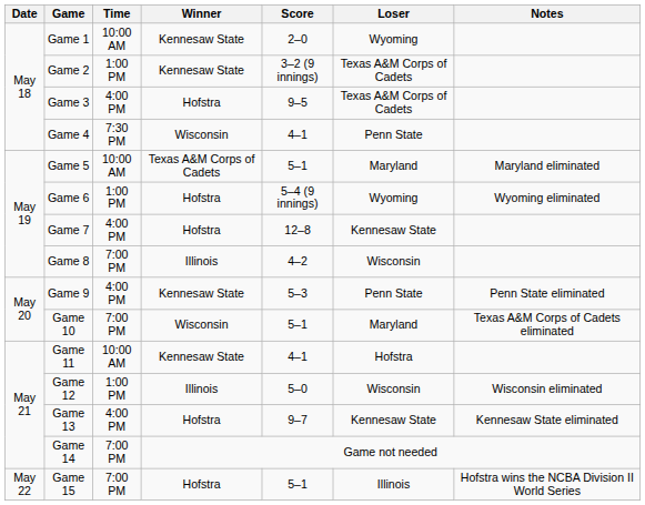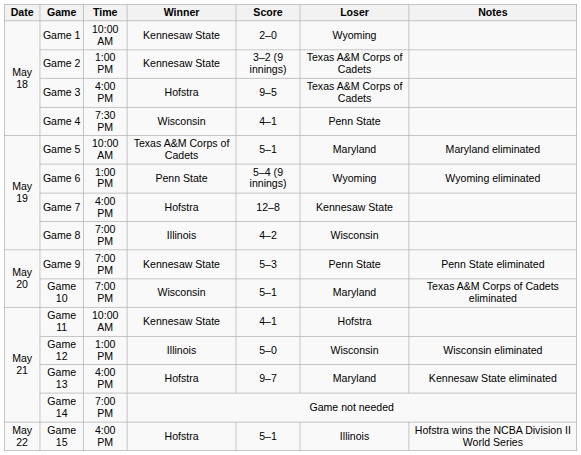 <table class="wikitable">
 <tr align="center">
 <th>Date</th>
 <th>Game</th>
 <th>Time</th>
 <th>Winner</th>
 <th>Score</th>
 <th>Loser</th>
 <th>Notes</th>
 </tr>
 <tr align="center">
 <td rowspan=4>May 18</td>
 <td>Game 1</td>
 <td>10:00 AM</td>
 <td>Kennesaw State</td>
 <td>2–0</td>
 <td>Wyoming</td>
 <td></td>
 </tr>
 <tr align="center">
 <td>Game 2</td>
 <td>1:00 PM</td>
 <td>Kennesaw State</td>
 <td>3–2 (9 innings)</td>
 <td>Texas A&M Corps of Cadets</td>
 <td></td>
 </tr>
 <tr align="center">
 <td>Game 3</td>
 <td>4:00 PM</td>
 <td>Hofstra</td>
 <td>9–5</td>
 <td>Texas A&M Corps of Cadets</td>
 <td></td>
 </tr>
 <tr align="center">
 <td>Game 4</td>
 <td>7:30 PM</td>
 <td>Wisconsin</td>
 <td>4–1</td>
 <td>Penn State</td>
 <td></td>
 </tr>
 <tr align="center">
 <td rowspan=4>May 19</td>
 <td>Game 5</td>
 <td>10:00 AM</td>
 <td>Texas A&M Corps of Cadets</td>
 <td>5–1</td>
 <td>Maryland</td>
 <td>Maryland eliminated</td>
 </tr>
 <tr align="center">
 <td>Game 6</td>
 <td>1:00 PM</td>
-<td>Hofstra</td>
+<td>Penn State</td>
 <td>5–4 (9 innings)</td>
 <td>Wyoming</td>
 <td>Wyoming eliminated</td>
 </tr>
 <tr align="center">
 <td>Game 7</td>
 <td>4:00 PM</td>
 <td>Hofstra</td>
 <td>12–8</td>
 <td>Kennesaw State</td>
 <td></td>
 </tr>
 <tr align="center">
 <td>Game 8</td>
 <td>7:00 PM</td>
 <td>Illinois</td>
 <td>4–2</td>
 <td>Wisconsin</td>
 <td></td>
 </tr>
 <tr align="center">
 <td rowspan=2>May 20</td>
 <td>Game 9</td>
-<td>4:00 PM</td>
+<td>7:00 PM</td>
 <td>Kennesaw State</td>
 <td>5–3</td>
 <td>Penn State</td>
 <td>Penn State eliminated</td>
 </tr>
 <tr align="center">
 <td>Game 10</td>
 <td>7:00 PM</td>
 <td>Wisconsin</td>
 <td>5–1</td>
 <td>Maryland</td>
 <td>Texas A&M Corps of Cadets eliminated</td>
 </tr>
 <tr align="center">
 <td rowspan=4>May 21</td>
 <td>Game 11</td>
 <td>10:00 AM</td>
 <td>Kennesaw State</td>
 <td>4–1</td>
 <td>Hofstra</td>
 <td></td>
 </tr>
 <tr align="center">
 <td>Game 12</td>
 <td>1:00 PM</td>
 <td>Illinois</td>
 <td>5–0</td>
 <td>Wisconsin</td>
 <td>Wisconsin eliminated</td>
 </tr>
 <tr align="center">
 <td>Game 13</td>
 <td>4:00 PM</td>
 <td>Hofstra</td>
 <td>9–7</td>
-<td>Kennesaw State</td>
+<td>Maryland</td>
 <td>Kennesaw State eliminated</td>
 </tr>
 <tr align="center">
 <td>Game 14</td>
 <td>7:00 PM</td>
 <td colspan=4>Game not needed</td>
 </tr>
 <tr align="center">
 <td>May 22</td>
 <td>Game 15</td>
-<td>7:00 PM</td>
+<td>4:00 PM</td>
 <td>Hofstra</td>
 <td>5–1</td>
 <td>Illinois</td>
 <td>Hofstra wins the NCBA Division II World Series</td>
 </tr>
 </table>
